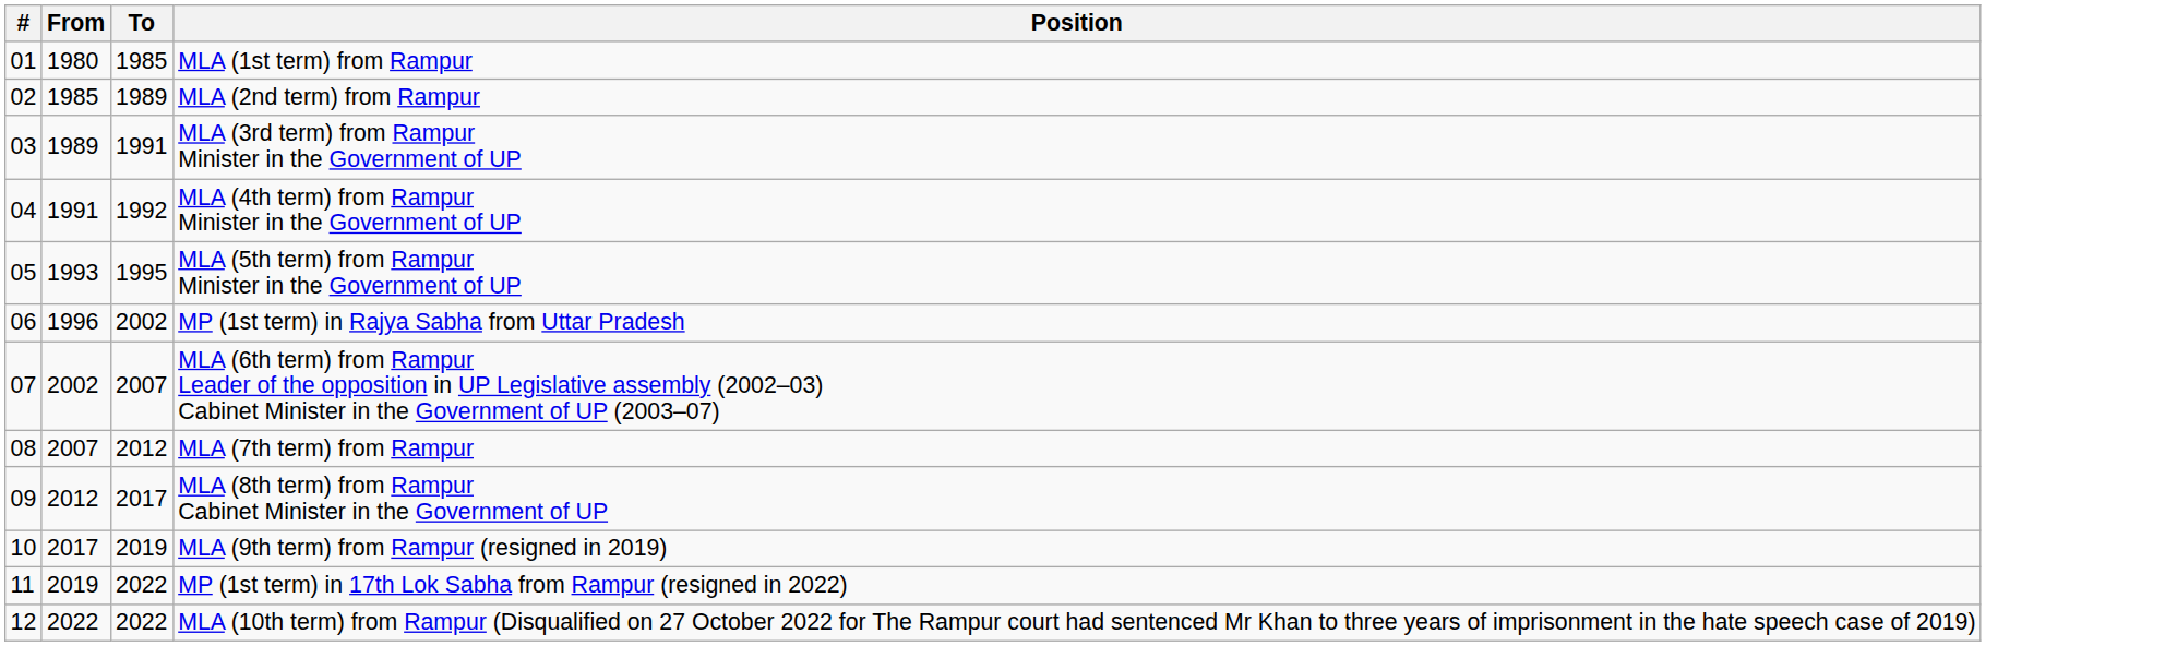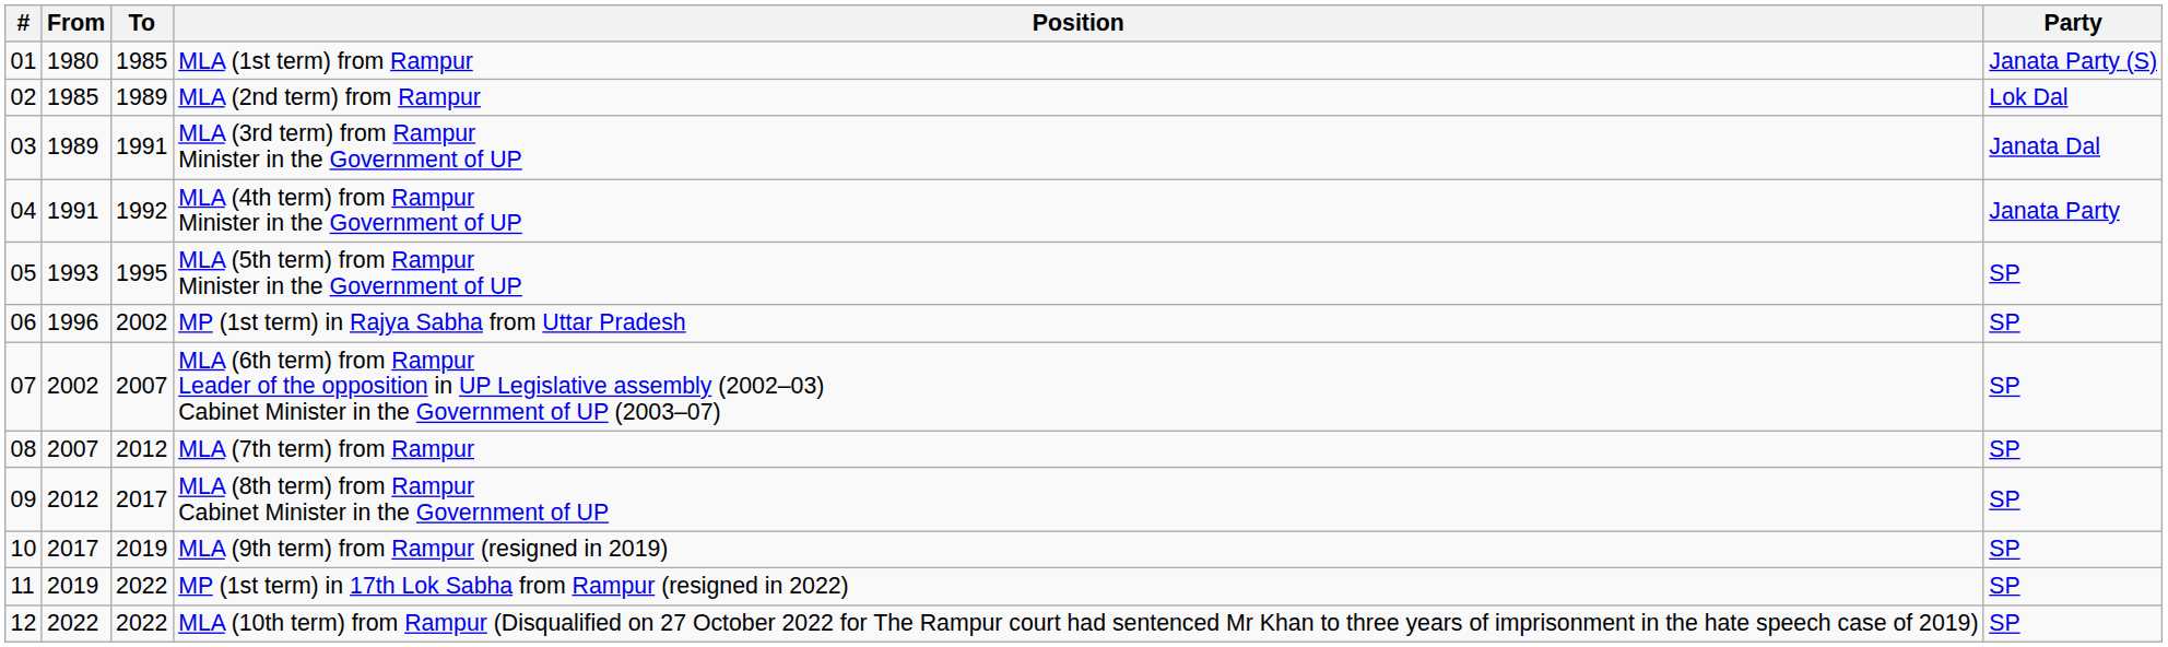 <table class="wikitable sortable">
 <tr>
 <th>#</th>
 <th>From</th>
 <th>To</th>
 <th>Position</th>
+<th>Party</th>
 </tr>
 <tr>
 <td>01</td>
 <td>1980</td>
 <td>1985</td>
 <td><a href='#'>MLA</a> (1st term) from <a href='#'>Rampur</a></td>
+<td><a href='#'>Janata Party (S)</a></td>
 </tr>
 <tr>
 <td>02</td>
 <td>1985</td>
 <td>1989</td>
 <td><a href='#'>MLA</a> (2nd term) from <a href='#'>Rampur</a></td>
+<td><a href='#'>Lok Dal</a></td>
 </tr>
 <tr>
 <td>03</td>
 <td>1989</td>
 <td>1991</td>
 <td><a href='#'>MLA</a> (3rd term) from <a href='#'>Rampur</a> <br> Minister in the <a href='#'>Government of UP</a></td>
+<td><a href='#'>Janata Dal</a></td>
 </tr>
 <tr>
 <td>04</td>
 <td>1991</td>
 <td>1992</td>
 <td><a href='#'>MLA</a> (4th term) from <a href='#'>Rampur</a> <br> Minister in the <a href='#'>Government of UP</a></td>
+<td><a href='#'>Janata Party</a></td>
 </tr>
 <tr>
 <td>05</td>
 <td>1993</td>
 <td>1995</td>
 <td><a href='#'>MLA</a> (5th term) from <a href='#'>Rampur</a> <br> Minister in the <a href='#'>Government of UP</a></td>
+<td><a href='#'>SP</a></td>
 </tr>
 <tr>
 <td>06</td>
 <td>1996</td>
 <td>2002</td>
 <td><a href='#'>MP</a> (1st term) in <a href='#'>Rajya Sabha</a> from <a href='#'>Uttar Pradesh</a></td>
+<td><a href='#'>SP</a></td>
 </tr>
 <tr>
 <td>07</td>
 <td>2002</td>
 <td>2007</td>
 <td><a href='#'>MLA</a> (6th term) from <a href='#'>Rampur</a> <br> <a href='#'>Leader of the opposition</a> in <a href='#'>UP Legislative assembly</a> (2002–03) <br> Cabinet Minister in the <a href='#'>Government of UP</a>  (2003–07)</td>
+<td><a href='#'>SP</a></td>
 </tr>
 <tr>
 <td>08</td>
 <td>2007</td>
 <td>2012</td>
 <td><a href='#'>MLA</a> (7th term) from <a href='#'>Rampur</a></td>
+<td><a href='#'>SP</a></td>
 </tr>
 <tr>
 <td>09</td>
 <td>2012</td>
 <td>2017</td>
 <td><a href='#'>MLA</a> (8th term) from <a href='#'>Rampur</a> <br> Cabinet Minister in the <a href='#'>Government of UP</a></td>
+<td><a href='#'>SP</a></td>
 </tr>
 <tr>
 <td>10</td>
 <td>2017</td>
 <td>2019</td>
 <td><a href='#'>MLA</a> (9th term) from <a href='#'>Rampur</a> (resigned in 2019)</td>
+<td><a href='#'>SP</a></td>
 </tr>
 <tr>
 <td>11</td>
 <td>2019</td>
 <td>2022</td>
 <td><a href='#'>MP</a> (1st term) in <a href='#'>17th Lok Sabha</a> from <a href='#'>Rampur</a> (resigned in 2022)</td>
+<td><a href='#'>SP</a></td>
 </tr>
 <tr>
 <td>12</td>
 <td>2022</td>
 <td>2022</td>
 <td><a href='#'>MLA</a> (10th term) from <a href='#'>Rampur</a> (Disqualified  on 27 October 2022 for The Rampur court had sentenced Mr Khan to three years of imprisonment in the hate speech case of 2019)</td>
+<td><a href='#'>SP</a></td>
 </tr>
 </table>
